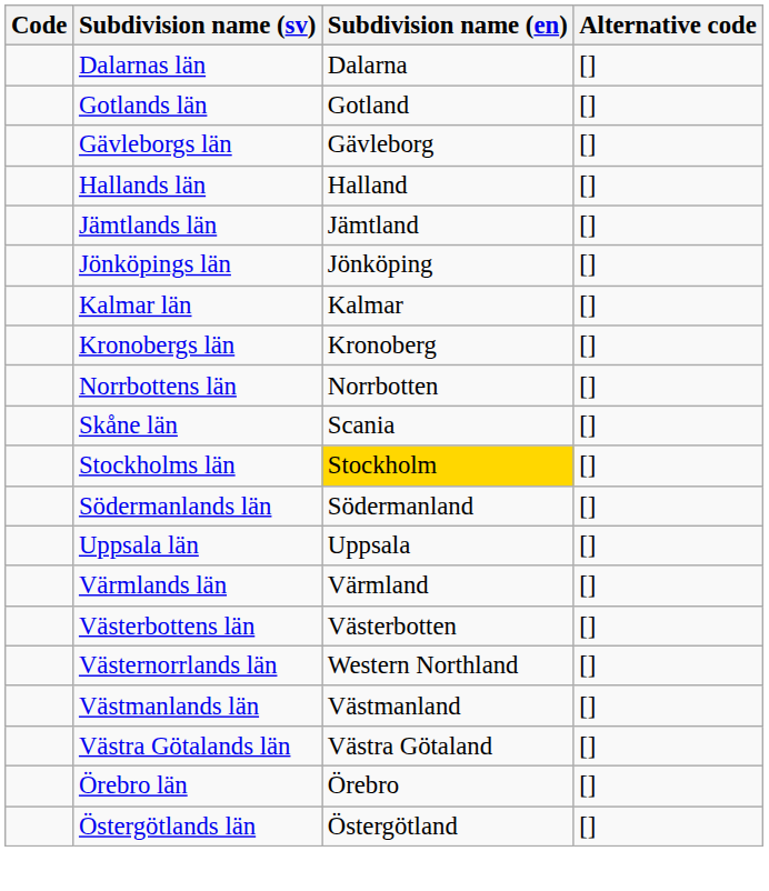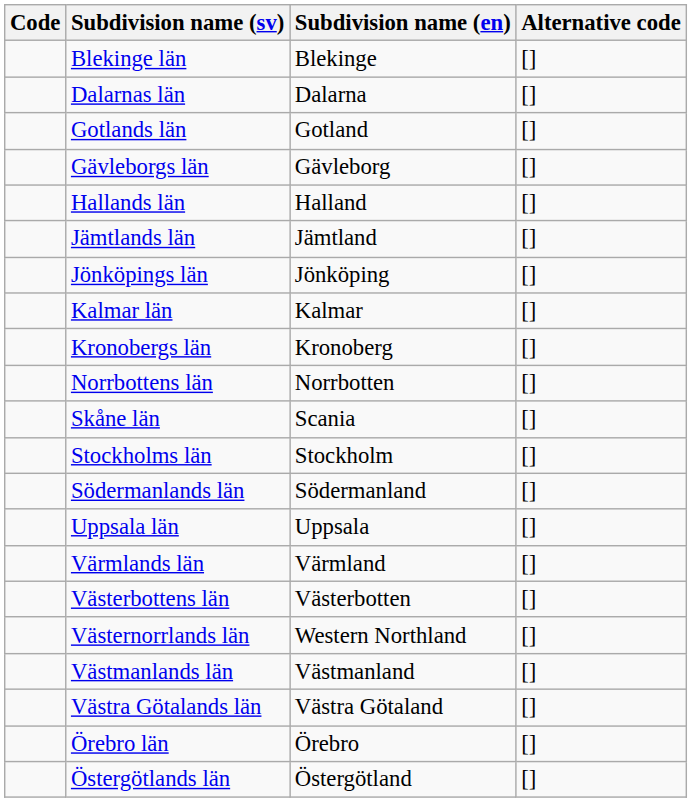 <table class="wikitable sortable">
 <tr>
 <th>Code</th>
 <th>Subdivision name (<a href='#'>sv</a>)</th>
 <th>Subdivision name (<a href='#'>en</a>)</th>
 <th>Alternative code</th>
+</tr>
+<tr>
+<td></td>
+<td><a href='#'>Blekinge län</a></td>
+<td>Blekinge</td>
+<td>[]</td>
 </tr>
 <tr>
 <td></td>
 <td><a href='#'>Dalarnas län</a></td>
 <td>Dalarna</td>
 <td>[]</td>
 </tr>
 <tr>
 <td></td>
 <td><a href='#'>Gotlands län</a></td>
 <td>Gotland</td>
 <td>[]</td>
 </tr>
 <tr>
 <td></td>
 <td data-sort-value="GZZEvleborgs län"><a href='#'>Gävleborgs län</a></td>
 <td>Gävleborg</td>
 <td>[]</td>
 </tr>
 <tr>
 <td></td>
 <td><a href='#'>Hallands län</a></td>
 <td>Halland</td>
 <td>[]</td>
 </tr>
 <tr>
 <td></td>
 <td><a href='#'>Jämtlands län</a></td>
 <td>Jämtland</td>
 <td>[]</td>
 </tr>
 <tr>
 <td></td>
 <td><a href='#'>Jönköpings län</a></td>
 <td>Jönköping</td>
 <td>[]</td>
 </tr>
 <tr>
 <td></td>
 <td><a href='#'>Kalmar län</a></td>
 <td>Kalmar</td>
 <td>[]</td>
 </tr>
 <tr>
 <td></td>
 <td><a href='#'>Kronobergs län</a></td>
 <td>Kronoberg</td>
 <td>[]</td>
 </tr>
 <tr>
 <td></td>
 <td><a href='#'>Norrbottens län</a></td>
 <td>Norrbotten</td>
 <td>[]</td>
 </tr>
 <tr>
 <td></td>
 <td><a href='#'>Skåne län</a></td>
 <td>Scania</td>
 <td>[]</td>
 </tr>
 <tr>
 <td></td>
 <td><a href='#'>Stockholms län</a></td>
-<td style="background: gold;">Stockholm</td>
+<td>Stockholm</td>
 <td>[]</td>
 </tr>
 <tr>
 <td></td>
 <td data-sort-value="SZZOdermanlands län"><a href='#'>Södermanlands län</a></td>
 <td>Södermanland</td>
 <td>[]</td>
 </tr>
 <tr>
 <td></td>
 <td><a href='#'>Uppsala län</a></td>
 <td>Uppsala</td>
 <td>[]</td>
 </tr>
 <tr>
 <td></td>
 <td><a href='#'>Värmlands län</a></td>
 <td>Värmland</td>
 <td>[]</td>
 </tr>
 <tr>
 <td></td>
 <td><a href='#'>Västerbottens län</a></td>
 <td>Västerbotten</td>
 <td>[]</td>
 </tr>
 <tr>
 <td></td>
 <td><a href='#'>Västernorrlands län</a></td>
 <td>Western Northland</td>
 <td>[]</td>
 </tr>
 <tr>
 <td></td>
 <td><a href='#'>Västmanlands län</a></td>
 <td>Västmanland</td>
 <td>[]</td>
 </tr>
 <tr>
 <td></td>
 <td><a href='#'>Västra Götalands län</a></td>
 <td>Västra Götaland</td>
 <td>[]</td>
 </tr>
 <tr>
 <td></td>
 <td data-sort-value="ZZOrebro län"><a href='#'>Örebro län</a></td>
 <td>Örebro</td>
 <td>[]</td>
 </tr>
 <tr>
 <td></td>
 <td data-sort-value="ZZOstergötlands län"><a href='#'>Östergötlands län</a></td>
 <td>Östergötland</td>
 <td>[]</td>
 </tr>
 </table>
